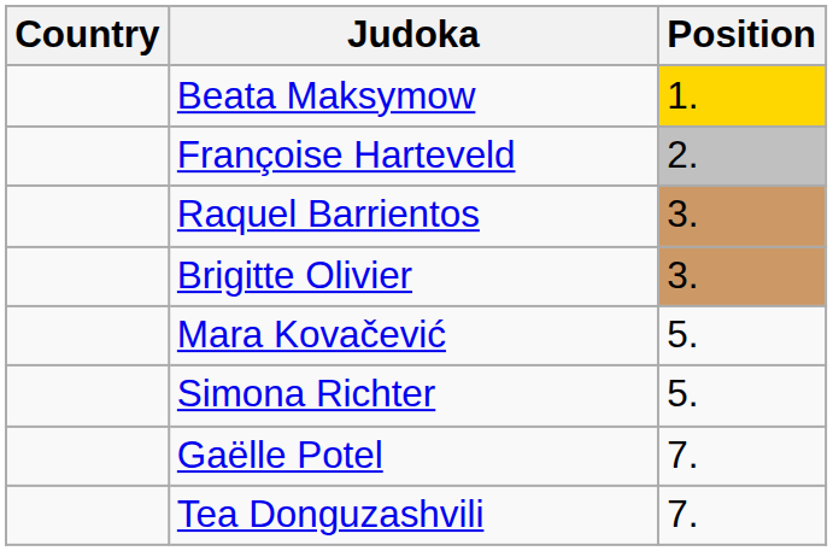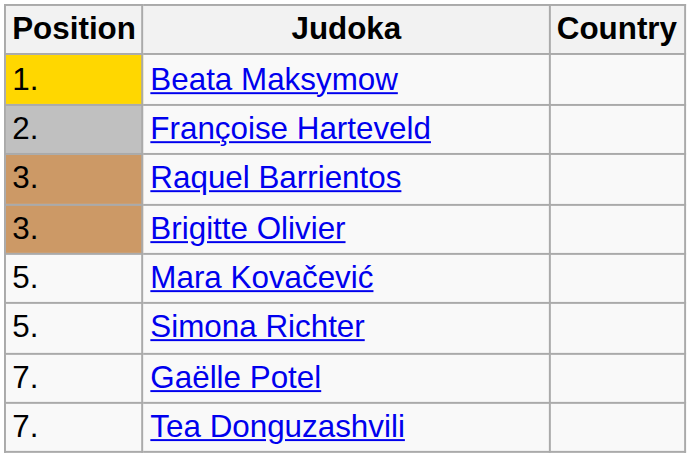 <table class=wikitable>
 <tr>
+<th width=10>Position</th>
+<th width=200>Judoka</th>
 <th width=10>Country</th>
-<th width=200>Judoka</th>
-<th width=10>Position</th>
 </tr>
 <tr>
+<td bgcolor=gold>1.</td>
+<td><a href='#'>Beata Maksymow</a></td>
 <td></td>
-<td><a href='#'>Beata Maksymow</a></td>
-<td bgcolor=gold>1.</td>
 </tr>
 <tr>
+<td bgcolor="silver">2.</td>
+<td><a href='#'>Françoise Harteveld</a></td>
 <td></td>
-<td><a href='#'>Françoise Harteveld</a></td>
-<td bgcolor="silver">2.</td>
 </tr>
 <tr>
+<td bgcolor="CC9966">3.</td>
+<td><a href='#'>Raquel Barrientos</a></td>
 <td></td>
-<td><a href='#'>Raquel Barrientos</a></td>
-<td bgcolor="CC9966">3.</td>
 </tr>
 <tr>
+<td bgcolor="CC9966">3.</td>
+<td><a href='#'>Brigitte Olivier</a></td>
 <td></td>
-<td><a href='#'>Brigitte Olivier</a></td>
-<td bgcolor="CC9966">3.</td>
 </tr>
 <tr>
+<td>5.</td>
+<td><a href='#'>Mara Kovačević</a></td>
 <td></td>
-<td><a href='#'>Mara Kovačević</a></td>
-<td>5.</td>
 </tr>
 <tr>
+<td>5.</td>
+<td><a href='#'>Simona Richter</a></td>
 <td></td>
-<td><a href='#'>Simona Richter</a></td>
-<td>5.</td>
 </tr>
 <tr>
+<td>7.</td>
+<td><a href='#'>Gaëlle Potel</a></td>
 <td></td>
-<td><a href='#'>Gaëlle Potel</a></td>
-<td>7.</td>
 </tr>
 <tr>
+<td>7.</td>
+<td><a href='#'>Tea Donguzashvili</a></td>
 <td></td>
-<td><a href='#'>Tea Donguzashvili</a></td>
-<td>7.</td>
 </tr>
 </table>
